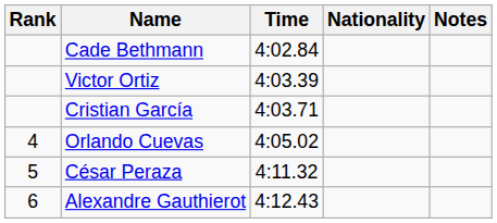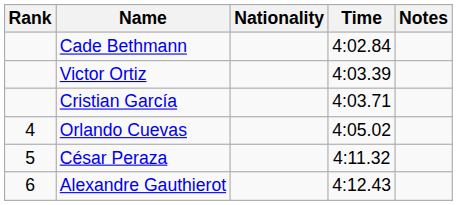 <table class="wikitable sortable" style="text-align:center">
 <tr>
 <th>Rank</th>
 <th>Name</th>
+<th>Nationality</th>
 <th>Time</th>
-<th>Nationality</th>
 <th>Notes</th>
 </tr>
 <tr>
 <td></td>
 <td align=left><a href='#'>Cade Bethmann</a></td>
+<td align=left></td>
 <td>4:02.84</td>
-<td align=left></td>
 <td></td>
 </tr>
 <tr>
 <td></td>
 <td align=left><a href='#'>Victor Ortiz</a></td>
+<td align=left></td>
 <td>4:03.39</td>
-<td align=left></td>
 <td></td>
 </tr>
 <tr>
 <td></td>
 <td align=left><a href='#'>Cristian García</a></td>
+<td align=left></td>
 <td>4:03.71</td>
-<td align=left></td>
 <td></td>
 </tr>
 <tr>
 <td>4</td>
 <td align=left><a href='#'>Orlando Cuevas</a></td>
+<td align=left></td>
 <td>4:05.02</td>
-<td align=left></td>
 <td></td>
 </tr>
 <tr>
 <td>5</td>
 <td align=left><a href='#'>César Peraza</a></td>
+<td align=left></td>
 <td>4:11.32</td>
-<td align=left></td>
 <td></td>
 </tr>
 <tr>
 <td>6</td>
 <td align=left><a href='#'>Alexandre Gauthierot</a></td>
+<td align=left></td>
 <td>4:12.43</td>
-<td align=left></td>
 <td></td>
 </tr>
 </table>
